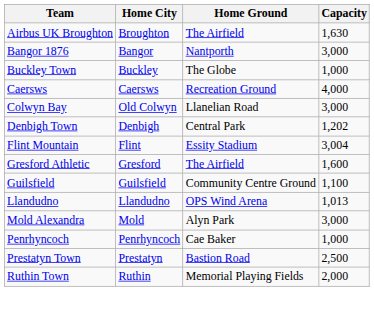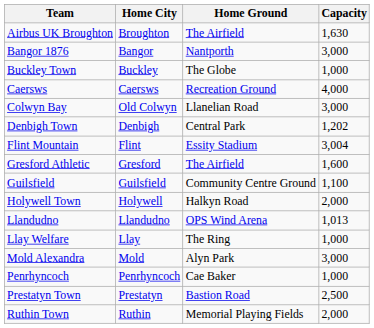 <table class="wikitable sortable">
 <tr>
 <th>Team</th>
 <th>Home City</th>
 <th>Home Ground</th>
 <th>Capacity</th>
 </tr>
 <tr>
 <td><a href='#'>Airbus UK Broughton</a></td>
 <td><a href='#'>Broughton</a></td>
 <td><a href='#'>The Airfield</a></td>
 <td>1,630</td>
 </tr>
 <tr>
 <td><a href='#'>Bangor 1876</a></td>
 <td><a href='#'>Bangor</a></td>
 <td><a href='#'>Nantporth</a></td>
 <td>3,000</td>
 </tr>
 <tr>
 <td><a href='#'>Buckley Town</a></td>
 <td><a href='#'>Buckley</a></td>
 <td>The Globe</td>
 <td>1,000</td>
 </tr>
 <tr>
 <td><a href='#'>Caersws</a></td>
 <td><a href='#'>Caersws</a></td>
 <td><a href='#'>Recreation Ground</a></td>
 <td>4,000</td>
 </tr>
 <tr>
 <td><a href='#'>Colwyn Bay</a></td>
 <td><a href='#'>Old Colwyn</a></td>
 <td>Llanelian Road</td>
 <td>3,000</td>
 </tr>
 <tr>
 <td><a href='#'>Denbigh Town</a></td>
 <td><a href='#'>Denbigh</a></td>
 <td>Central Park</td>
 <td>1,202</td>
 </tr>
 <tr>
 <td><a href='#'>Flint Mountain</a></td>
 <td><a href='#'>Flint</a></td>
 <td><a href='#'>Essity Stadium</a></td>
 <td>3,004</td>
 </tr>
 <tr>
 <td><a href='#'>Gresford Athletic</a></td>
 <td><a href='#'>Gresford</a></td>
 <td><a href='#'>The Airfield</a></td>
 <td>1,600</td>
 </tr>
 <tr>
 <td><a href='#'>Guilsfield</a></td>
 <td><a href='#'>Guilsfield</a></td>
 <td>Community Centre Ground</td>
 <td>1,100</td>
 </tr>
 <tr>
+<td><a href='#'>Holywell Town</a></td>
+<td><a href='#'>Holywell</a></td>
+<td>Halkyn Road</td>
+<td>2,000</td>
+</tr>
+<tr>
 <td><a href='#'>Llandudno</a></td>
 <td><a href='#'>Llandudno</a></td>
 <td><a href='#'>OPS Wind Arena</a></td>
 <td>1,013</td>
+</tr>
+<tr>
+<td><a href='#'>Llay Welfare</a></td>
+<td><a href='#'>Llay</a></td>
+<td>The Ring</td>
+<td>1,000</td>
 </tr>
 <tr>
 <td><a href='#'>Mold Alexandra</a></td>
 <td><a href='#'>Mold</a></td>
 <td>Alyn Park</td>
 <td>3,000</td>
 </tr>
 <tr>
 <td><a href='#'>Penrhyncoch</a></td>
 <td><a href='#'>Penrhyncoch</a></td>
 <td>Cae Baker</td>
 <td>1,000</td>
 </tr>
 <tr>
 <td><a href='#'>Prestatyn Town</a></td>
 <td><a href='#'>Prestatyn</a></td>
 <td><a href='#'>Bastion Road</a></td>
 <td>2,500</td>
 </tr>
 <tr>
 <td><a href='#'>Ruthin Town</a></td>
 <td><a href='#'>Ruthin</a></td>
 <td>Memorial Playing Fields</td>
 <td>2,000</td>
 </tr>
 </table>
